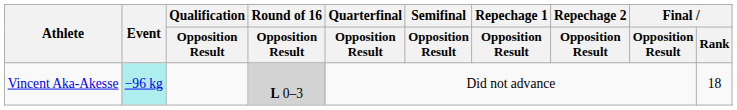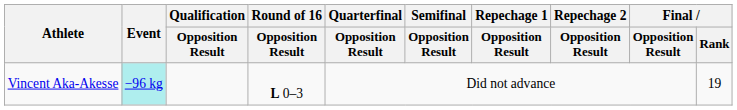 <table class="wikitable" style="font-size:90%">
 <tr>
 <th rowspan="2">Athlete</th>
 <th rowspan="2">Event</th>
 <th>Qualification</th>
 <th>Round of 16</th>
 <th>Quarterfinal</th>
 <th>Semifinal</th>
 <th>Repechage 1</th>
 <th>Repechage 2</th>
 <th colspan=2>Final / </th>
 </tr>
 <tr style="font-size: 95%">
 <th>Opposition<br>Result</th>
 <th>Opposition<br>Result</th>
 <th>Opposition<br>Result</th>
 <th>Opposition<br>Result</th>
 <th>Opposition<br>Result</th>
 <th>Opposition<br>Result</th>
 <th>Opposition<br>Result</th>
 <th>Rank</th>
 </tr>
 <tr align=center>
 <td align=left><a href='#'>Vincent Aka-Akesse</a></td>
 <td align=left style="background: paleturquoise;"><a href='#'>−96 kg</a></td>
 <td></td>
-<td style="background: lightgrey;"><br><strong>L</strong> 0–3 <sup></sup></td>
+<td><br><strong>L</strong> 0–3 <sup></sup></td>
 <td colspan=5>Did not advance</td>
-<td>18</td>
+<td>19</td>
 </tr>
 </table>
